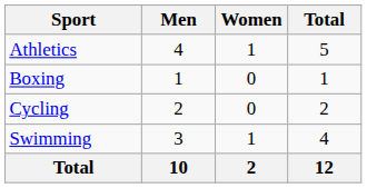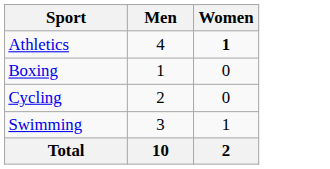 <table class="wikitable sortable" style="text-align:center;">
 <tr>
 <th width=110>Sport</th>
 <th width=55>Men</th>
 <th width=55>Women</th>
-<th width=55>Total</th>
 </tr>
 <tr>
 <td align=left><a href='#'>Athletics</a></td>
 <td>4</td>
-<td>1</td>
-<td>5</td>
+<td><strong>1</strong></td>
 </tr>
 <tr>
 <td align=left><a href='#'>Boxing</a></td>
 <td>1</td>
 <td>0</td>
-<td>1</td>
 </tr>
 <tr>
 <td align=left><a href='#'>Cycling</a></td>
 <td>2</td>
 <td>0</td>
-<td>2</td>
 </tr>
 <tr>
 <td align=left><a href='#'>Swimming</a></td>
 <td>3</td>
 <td>1</td>
-<td>4</td>
 </tr>
 <tr>
 <th>Total</th>
 <th>10</th>
 <th>2</th>
-<th>12</th>
 </tr>
 </table>
